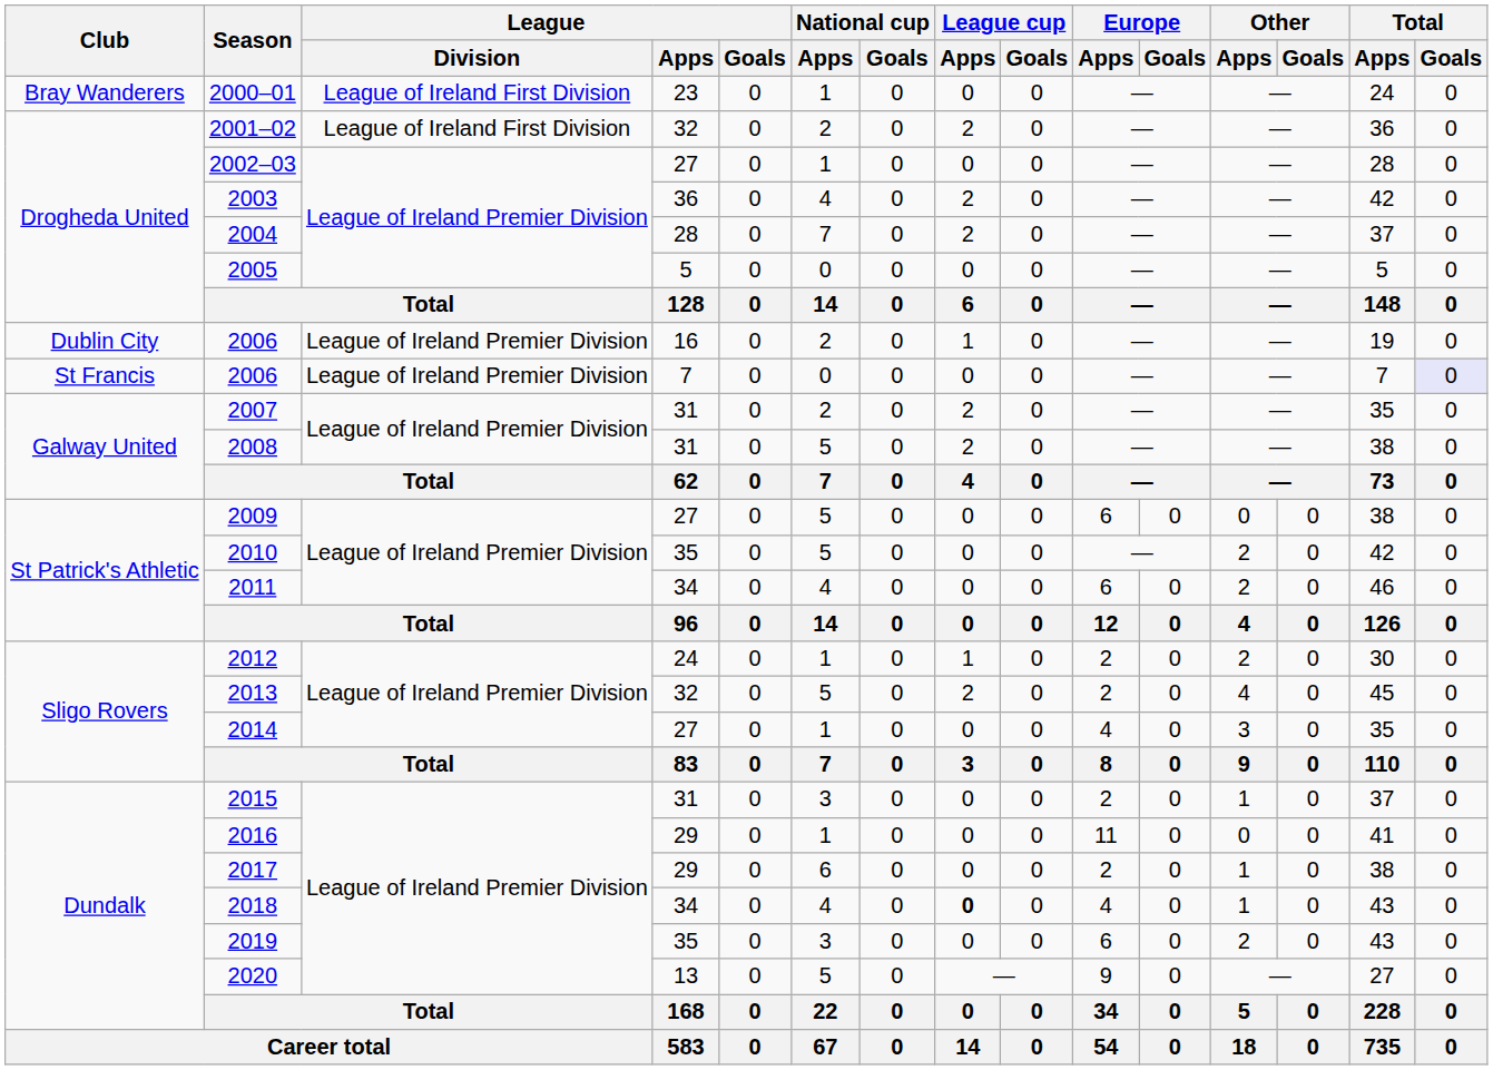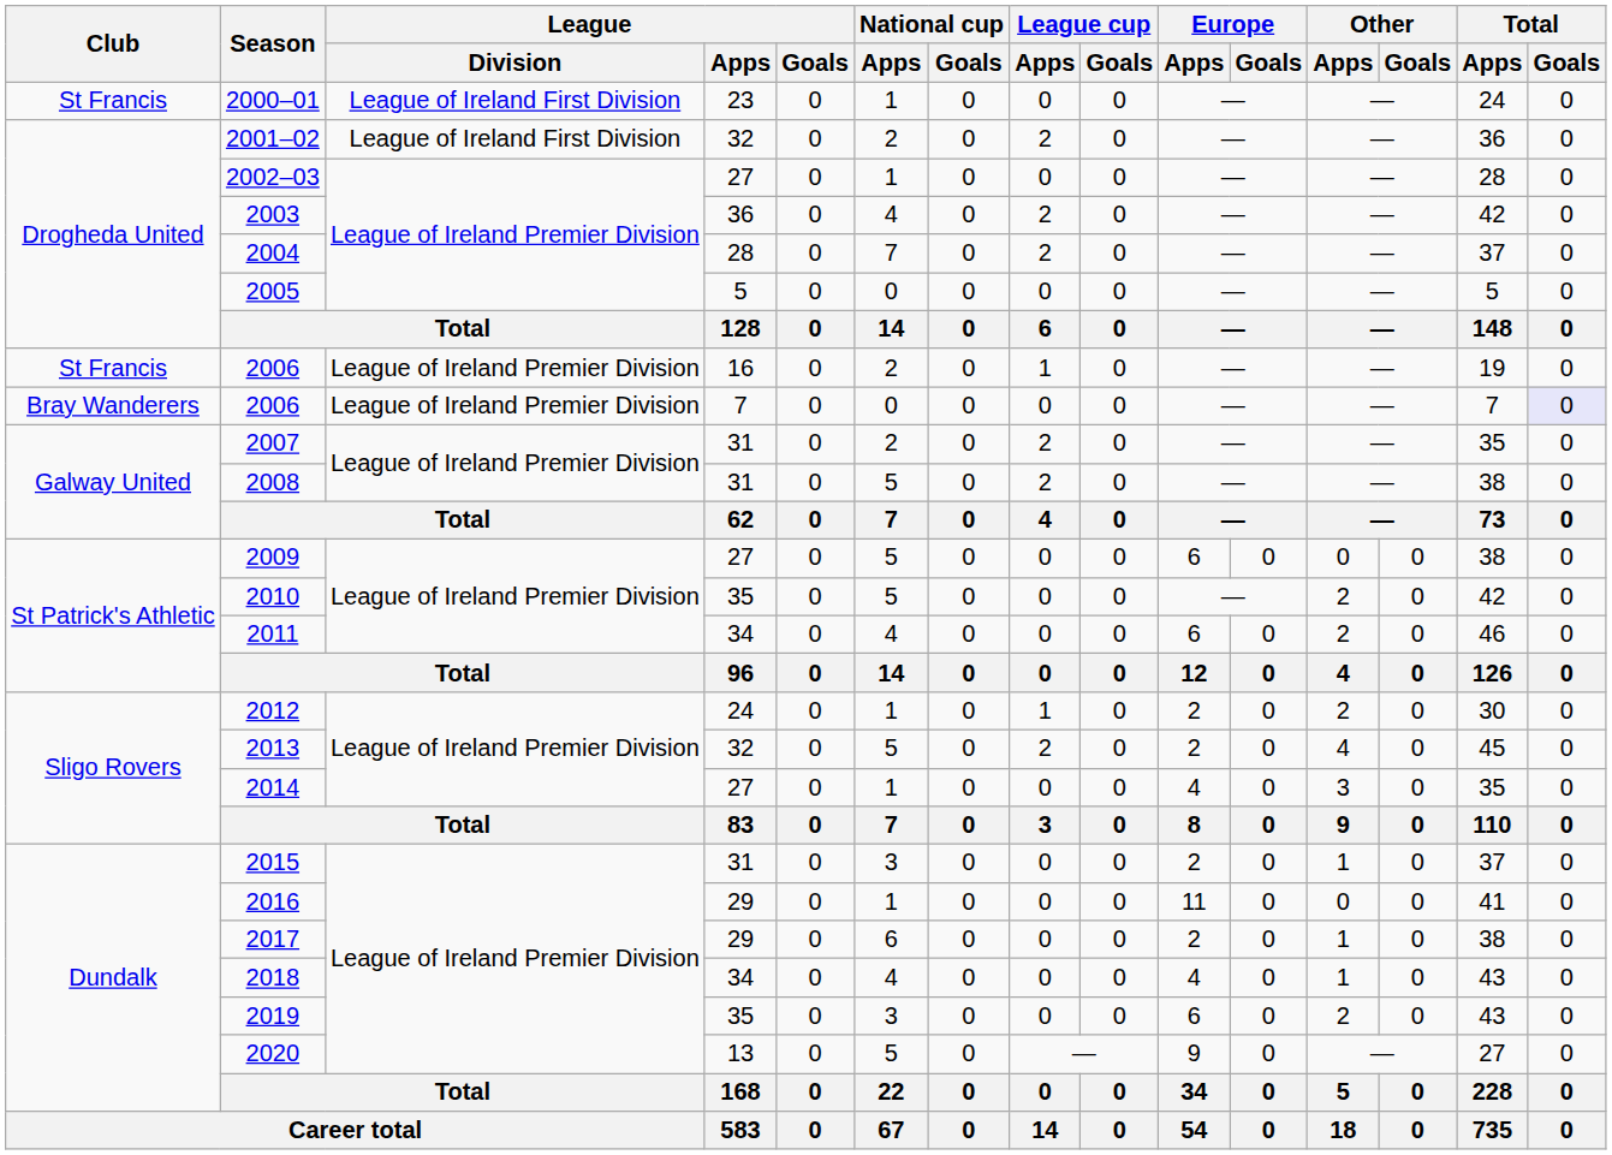 <table class="wikitable" style="text-align:center">
 <tr>
 <th rowspan="2">Club</th>
 <th rowspan="2">Season</th>
 <th colspan="3">League</th>
 <th colspan="2">National cup</th>
 <th colspan="2"><a href='#'>League cup</a></th>
 <th colspan="2"><a href='#'>Europe</a></th>
 <th colspan="2">Other</th>
 <th colspan="2">Total</th>
 </tr>
 <tr>
 <th>Division</th>
 <th>Apps</th>
 <th>Goals</th>
 <th>Apps</th>
 <th>Goals</th>
 <th>Apps</th>
 <th>Goals</th>
 <th>Apps</th>
 <th>Goals</th>
 <th>Apps</th>
 <th>Goals</th>
 <th>Apps</th>
 <th>Goals</th>
 </tr>
 <tr>
-<td><a href='#'>Bray Wanderers</a></td>
+<td><a href='#'>St Francis</a></td>
 <td><a href='#'>2000–01</a></td>
 <td><a href='#'>League of Ireland First Division</a></td>
 <td>23</td>
 <td>0</td>
 <td>1</td>
 <td>0</td>
 <td>0</td>
 <td>0</td>
 <td colspan="2">—</td>
 <td colspan="2">—</td>
 <td>24</td>
 <td>0</td>
 </tr>
 <tr>
 <td rowspan="6"><a href='#'>Drogheda United</a></td>
 <td><a href='#'>2001–02</a></td>
 <td>League of Ireland First Division</td>
 <td>32</td>
 <td>0</td>
 <td>2</td>
 <td>0</td>
 <td>2</td>
 <td>0</td>
 <td colspan="2">—</td>
 <td colspan="2">—</td>
 <td>36</td>
 <td>0</td>
 </tr>
 <tr>
 <td><a href='#'>2002–03</a></td>
 <td rowspan="4"><a href='#'>League of Ireland Premier Division</a></td>
 <td>27</td>
 <td>0</td>
 <td>1</td>
 <td>0</td>
 <td>0</td>
 <td>0</td>
 <td colspan="2">—</td>
 <td colspan="2">—</td>
 <td>28</td>
 <td>0</td>
 </tr>
 <tr>
 <td><a href='#'>2003</a></td>
 <td>36</td>
 <td>0</td>
 <td>4</td>
 <td>0</td>
 <td>2</td>
 <td>0</td>
 <td colspan="2">—</td>
 <td colspan="2">—</td>
 <td>42</td>
 <td>0</td>
 </tr>
 <tr>
 <td><a href='#'>2004</a></td>
 <td>28</td>
 <td>0</td>
 <td>7</td>
 <td>0</td>
 <td>2</td>
 <td>0</td>
 <td colspan="2">—</td>
 <td colspan="2">—</td>
 <td>37</td>
 <td>0</td>
 </tr>
 <tr>
 <td><a href='#'>2005</a></td>
 <td>5</td>
 <td>0</td>
 <td>0</td>
 <td>0</td>
 <td>0</td>
 <td>0</td>
 <td colspan="2">—</td>
 <td colspan="2">—</td>
 <td>5</td>
 <td>0</td>
 </tr>
 <tr>
 <th colspan="2">Total</th>
 <th>128</th>
 <th>0</th>
 <th>14</th>
 <th>0</th>
 <th>6</th>
 <th>0</th>
 <th colspan="2">—</th>
 <th colspan="2">—</th>
 <th>148</th>
 <th>0</th>
 </tr>
 <tr>
-<td><a href='#'>Dublin City</a></td>
+<td><a href='#'>St Francis</a></td>
 <td><a href='#'>2006</a></td>
 <td>League of Ireland Premier Division</td>
 <td>16</td>
 <td>0</td>
 <td>2</td>
 <td>0</td>
 <td>1</td>
 <td>0</td>
 <td colspan="2">—</td>
 <td colspan="2">—</td>
 <td>19</td>
 <td>0</td>
 </tr>
 <tr>
-<td><a href='#'>St Francis</a></td>
+<td><a href='#'>Bray Wanderers</a></td>
 <td><a href='#'>2006</a></td>
 <td>League of Ireland Premier Division</td>
 <td>7</td>
 <td>0</td>
 <td>0</td>
 <td>0</td>
 <td>0</td>
 <td>0</td>
 <td colspan="2">—</td>
 <td colspan="2">—</td>
 <td>7</td>
 <td style="background: lavender;">0</td>
 </tr>
 <tr>
 <td rowspan="3"><a href='#'>Galway United</a></td>
 <td><a href='#'>2007</a></td>
 <td rowspan="2">League of Ireland Premier Division</td>
 <td>31</td>
 <td>0</td>
 <td>2</td>
 <td>0</td>
 <td>2</td>
 <td>0</td>
 <td colspan="2">—</td>
 <td colspan="2">—</td>
 <td>35</td>
 <td>0</td>
 </tr>
 <tr>
 <td><a href='#'>2008</a></td>
 <td>31</td>
 <td>0</td>
 <td>5</td>
 <td>0</td>
 <td>2</td>
 <td>0</td>
 <td colspan="2">—</td>
 <td colspan="2">—</td>
 <td>38</td>
 <td>0</td>
 </tr>
 <tr>
 <th colspan="2">Total</th>
 <th>62</th>
 <th>0</th>
 <th>7</th>
 <th>0</th>
 <th>4</th>
 <th>0</th>
 <th colspan="2">—</th>
 <th colspan="2">—</th>
 <th>73</th>
 <th>0</th>
 </tr>
 <tr>
 <td rowspan="4"><a href='#'>St Patrick's Athletic</a></td>
 <td><a href='#'>2009</a></td>
 <td rowspan="3">League of Ireland Premier Division</td>
 <td>27</td>
 <td>0</td>
 <td>5</td>
 <td>0</td>
 <td>0</td>
 <td>0</td>
 <td>6</td>
 <td>0</td>
 <td>0</td>
 <td>0</td>
 <td>38</td>
 <td>0</td>
 </tr>
 <tr>
 <td><a href='#'>2010</a></td>
 <td>35</td>
 <td>0</td>
 <td>5</td>
 <td>0</td>
 <td>0</td>
 <td>0</td>
 <td colspan="2">—</td>
 <td>2</td>
 <td>0</td>
 <td>42</td>
 <td>0</td>
 </tr>
 <tr>
 <td><a href='#'>2011</a></td>
 <td>34</td>
 <td>0</td>
 <td>4</td>
 <td>0</td>
 <td>0</td>
 <td>0</td>
 <td>6</td>
 <td>0</td>
 <td>2</td>
 <td>0</td>
 <td>46</td>
 <td>0</td>
 </tr>
 <tr>
 <th colspan="2">Total</th>
 <th>96</th>
 <th>0</th>
 <th>14</th>
 <th>0</th>
 <th>0</th>
 <th>0</th>
 <th>12</th>
 <th>0</th>
 <th>4</th>
 <th>0</th>
 <th>126</th>
 <th>0</th>
 </tr>
 <tr>
 <td rowspan="4"><a href='#'>Sligo Rovers</a></td>
 <td><a href='#'>2012</a></td>
 <td rowspan="3">League of Ireland Premier Division</td>
 <td>24</td>
 <td>0</td>
 <td>1</td>
 <td>0</td>
 <td>1</td>
 <td>0</td>
 <td>2</td>
 <td>0</td>
 <td>2</td>
 <td>0</td>
 <td>30</td>
 <td>0</td>
 </tr>
 <tr>
 <td><a href='#'>2013</a></td>
 <td>32</td>
 <td>0</td>
 <td>5</td>
 <td>0</td>
 <td>2</td>
 <td>0</td>
 <td>2</td>
 <td>0</td>
 <td>4</td>
 <td>0</td>
 <td>45</td>
 <td>0</td>
 </tr>
 <tr>
 <td><a href='#'>2014</a></td>
 <td>27</td>
 <td>0</td>
 <td>1</td>
 <td>0</td>
 <td>0</td>
 <td>0</td>
 <td>4</td>
 <td>0</td>
 <td>3</td>
 <td>0</td>
 <td>35</td>
 <td>0</td>
 </tr>
 <tr>
 <th colspan="2">Total</th>
 <th>83</th>
 <th>0</th>
 <th>7</th>
 <th>0</th>
 <th>3</th>
 <th>0</th>
 <th>8</th>
 <th>0</th>
 <th>9</th>
 <th>0</th>
 <th>110</th>
 <th>0</th>
 </tr>
 <tr>
 <td rowspan="7"><a href='#'>Dundalk</a></td>
 <td><a href='#'>2015</a></td>
 <td rowspan="6">League of Ireland Premier Division</td>
 <td>31</td>
 <td>0</td>
 <td>3</td>
 <td>0</td>
 <td>0</td>
 <td>0</td>
 <td>2</td>
 <td>0</td>
 <td>1</td>
 <td>0</td>
 <td>37</td>
 <td>0</td>
 </tr>
 <tr>
 <td><a href='#'>2016</a></td>
 <td>29</td>
 <td>0</td>
 <td>1</td>
 <td>0</td>
 <td>0</td>
 <td>0</td>
 <td>11</td>
 <td>0</td>
 <td>0</td>
 <td>0</td>
 <td>41</td>
 <td>0</td>
 </tr>
 <tr>
 <td><a href='#'>2017</a></td>
 <td>29</td>
 <td>0</td>
 <td>6</td>
 <td>0</td>
 <td>0</td>
 <td>0</td>
 <td>2</td>
 <td>0</td>
 <td>1</td>
 <td>0</td>
 <td>38</td>
 <td>0</td>
 </tr>
 <tr>
 <td><a href='#'>2018</a></td>
 <td>34</td>
 <td>0</td>
 <td>4</td>
 <td>0</td>
-<td><strong>0</strong></td>
+<td>0</td>
 <td>0</td>
 <td>4</td>
 <td>0</td>
 <td>1</td>
 <td>0</td>
 <td>43</td>
 <td>0</td>
 </tr>
 <tr>
 <td><a href='#'>2019</a></td>
 <td>35</td>
 <td>0</td>
 <td>3</td>
 <td>0</td>
 <td>0</td>
 <td>0</td>
 <td>6</td>
 <td>0</td>
 <td>2</td>
 <td>0</td>
 <td>43</td>
 <td>0</td>
 </tr>
 <tr>
 <td><a href='#'>2020</a></td>
 <td>13</td>
 <td>0</td>
 <td>5</td>
 <td>0</td>
 <td colspan="2">—</td>
 <td>9</td>
 <td>0</td>
 <td colspan="2">—</td>
 <td>27</td>
 <td>0</td>
 </tr>
 <tr>
 <th colspan="2">Total</th>
 <th>168</th>
 <th>0</th>
 <th>22</th>
 <th>0</th>
 <th>0</th>
 <th>0</th>
 <th>34</th>
 <th>0</th>
 <th>5</th>
 <th>0</th>
 <th>228</th>
 <th>0</th>
 </tr>
 <tr>
 <th colspan="3">Career total</th>
 <th>583</th>
 <th>0</th>
 <th>67</th>
 <th>0</th>
 <th>14</th>
 <th>0</th>
 <th>54</th>
 <th>0</th>
 <th>18</th>
 <th>0</th>
 <th>735</th>
 <th>0</th>
 </tr>
 </table>
